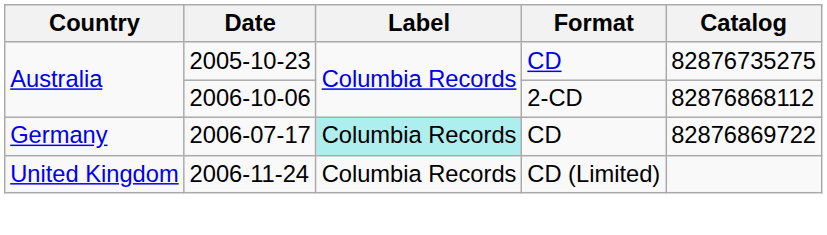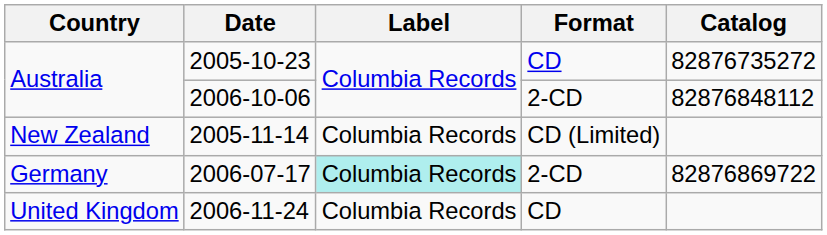 <table class="wikitable">
 <tr>
 <th>Country</th>
 <th>Date</th>
 <th>Label</th>
 <th>Format</th>
 <th>Catalog</th>
 </tr>
 <tr>
 <td rowspan="2"><a href='#'>Australia</a></td>
 <td>2005-10-23</td>
 <td rowspan="2"><a href='#'>Columbia Records</a></td>
 <td><a href='#'>CD</a></td>
-<td>82876735275</td>
+<td>82876735272</td>
 </tr>
 <tr>
 <td>2006-10-06</td>
 <td>2-CD</td>
-<td>82876868112</td>
+<td>82876848112</td>
+</tr>
+<tr>
+<td><a href='#'>New Zealand</a></td>
+<td>2005-11-14</td>
+<td>Columbia Records</td>
+<td>CD (Limited)</td>
+<td></td>
 </tr>
 <tr>
 <td><a href='#'>Germany</a></td>
 <td>2006-07-17</td>
 <td style="background: paleturquoise;">Columbia Records</td>
-<td>CD</td>
+<td>2-CD</td>
 <td>82876869722</td>
 </tr>
 <tr>
 <td><a href='#'>United Kingdom</a></td>
 <td>2006-11-24</td>
 <td>Columbia Records</td>
-<td>CD (Limited)</td>
+<td>CD</td>
 <td></td>
 </tr>
 </table>
